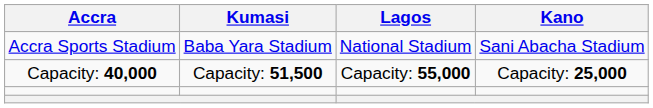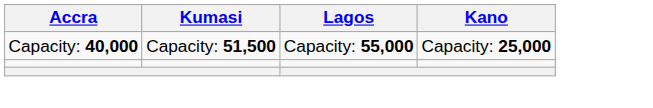 <table class=wikitable style="text-align:center">
 <tr>
 <th> <a href='#'>Accra</a></th>
 <th> <a href='#'>Kumasi</a></th>
 <th> <a href='#'>Lagos</a></th>
 <th> <a href='#'>Kano</a></th>
-</tr>
-<tr>
-<td><a href='#'>Accra Sports Stadium</a></td>
-<td><a href='#'>Baba Yara Stadium</a></td>
-<td><a href='#'>National Stadium</a></td>
-<td><a href='#'>Sani Abacha Stadium</a></td>
 </tr>
 <tr>
 <td>Capacity: <strong>40,000</strong></td>
 <td>Capacity: <strong>51,500</strong></td>
 <td>Capacity: <strong>55,000</strong></td>
 <td>Capacity: <strong>25,000</strong></td>
 </tr>
 <tr>
 <td></td>
 <td></td>
 <td></td>
 <td></td>
 </tr>
 <tr>
 <th colspan="2"></th>
 <th colspan="2"></th>
 </tr>
 </table>
